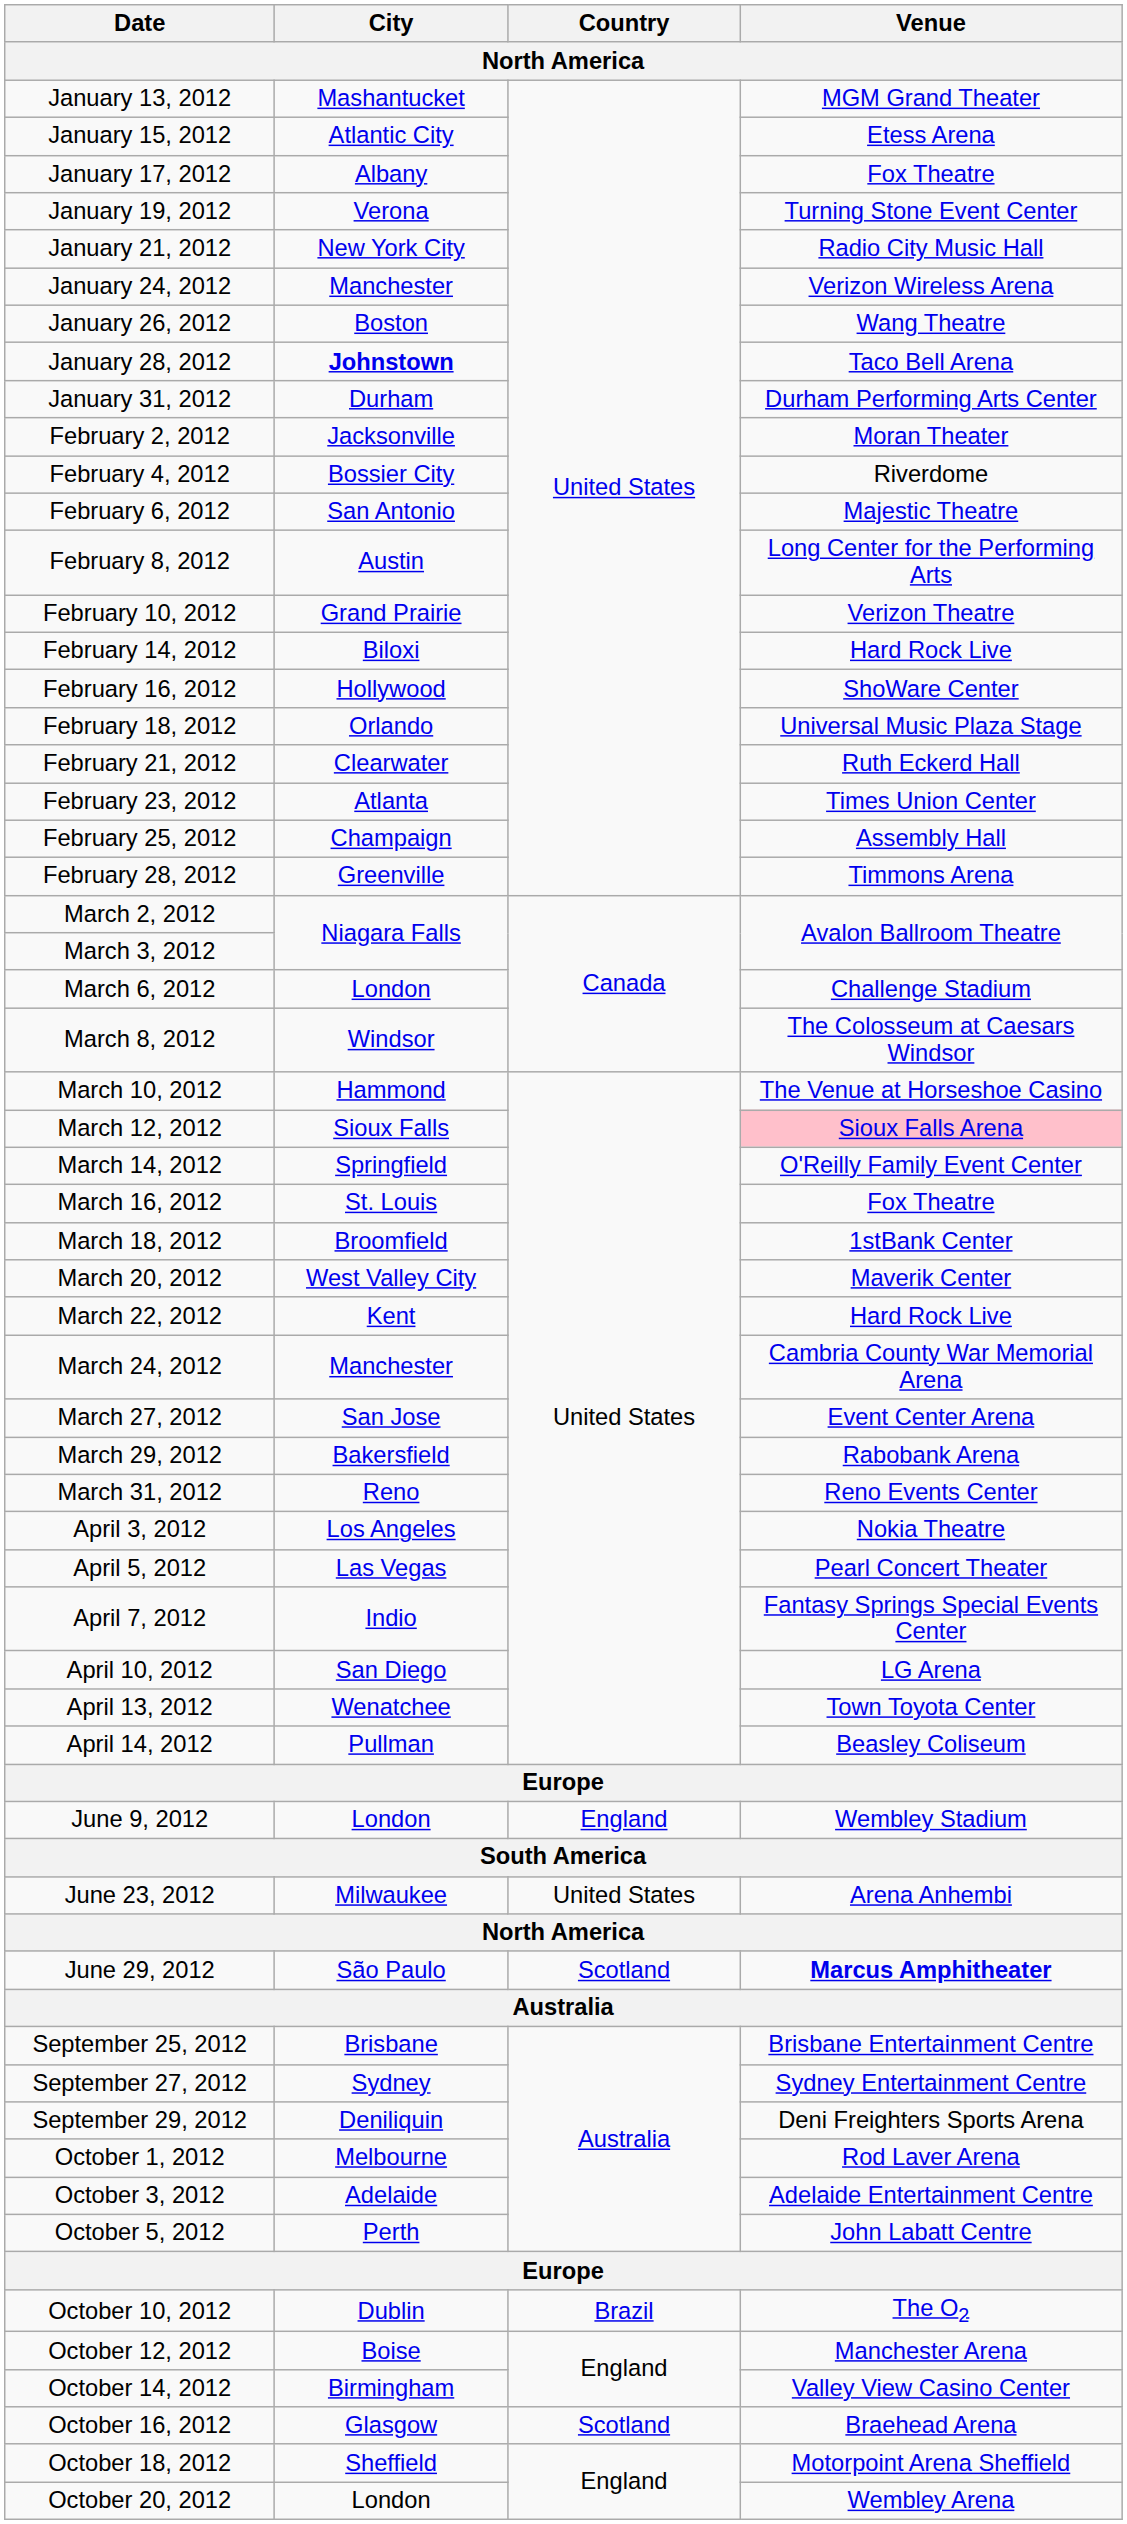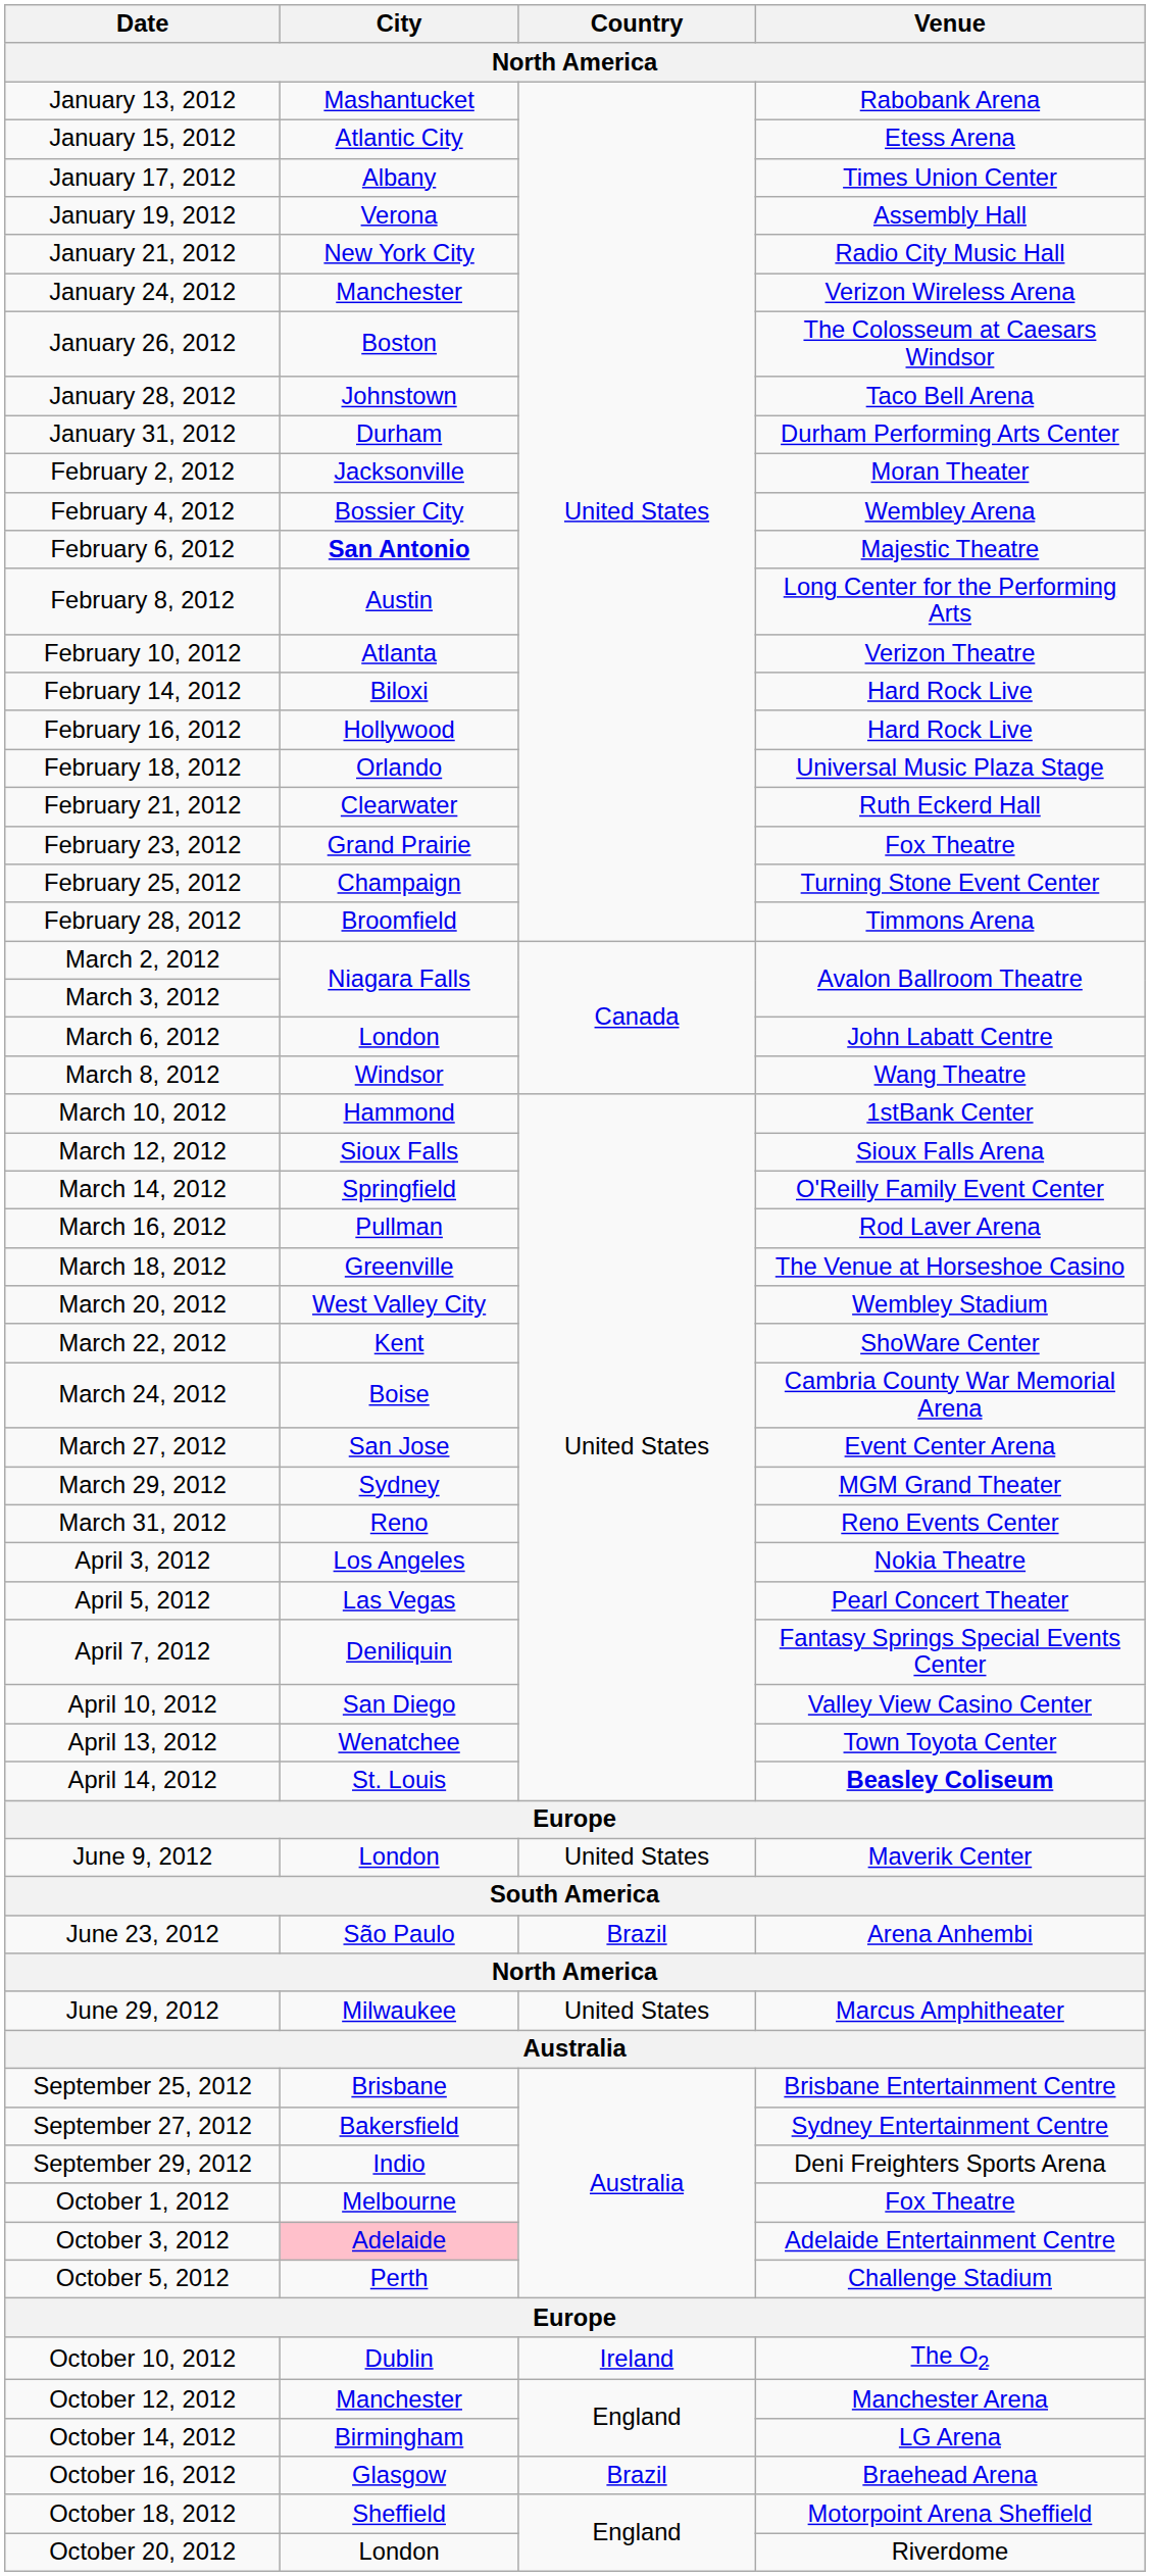 <table class="wikitable" style="text-align:center;">
 <tr>
 <th width="175">Date</th>
 <th width="150">City</th>
 <th width="150">Country</th>
 <th width="250">Venue</th>
 </tr>
 <tr>
 <th colspan="5">North America</th>
 </tr>
 <tr>
 <td>January 13, 2012</td>
 <td><a href='#'>Mashantucket</a></td>
 <td rowspan="21"><a href='#'>United States</a></td>
-<td><a href='#'>MGM Grand Theater</a></td>
+<td><a href='#'>Rabobank Arena</a></td>
 </tr>
 <tr>
 <td>January 15, 2012</td>
 <td><a href='#'>Atlantic City</a></td>
 <td><a href='#'>Etess Arena</a></td>
 </tr>
 <tr>
 <td>January 17, 2012</td>
 <td><a href='#'>Albany</a></td>
-<td><a href='#'>Fox Theatre</a></td>
+<td><a href='#'>Times Union Center</a></td>
 </tr>
 <tr>
 <td>January 19, 2012</td>
 <td><a href='#'>Verona</a></td>
-<td><a href='#'>Turning Stone Event Center</a></td>
+<td><a href='#'>Assembly Hall</a></td>
 </tr>
 <tr>
 <td>January 21, 2012</td>
 <td><a href='#'>New York City</a></td>
 <td><a href='#'>Radio City Music Hall</a></td>
 </tr>
 <tr>
 <td>January 24, 2012</td>
 <td><a href='#'>Manchester</a></td>
 <td><a href='#'>Verizon Wireless Arena</a></td>
 </tr>
 <tr>
 <td>January 26, 2012</td>
 <td><a href='#'>Boston</a></td>
-<td><a href='#'>Wang Theatre</a></td>
+<td><a href='#'>The Colosseum at Caesars Windsor</a></td>
 </tr>
 <tr>
 <td>January 28, 2012</td>
-<td><strong><a href='#'>Johnstown</a></strong></td>
+<td><a href='#'>Johnstown</a></td>
 <td><a href='#'>Taco Bell Arena</a></td>
 </tr>
 <tr>
 <td>January 31, 2012</td>
 <td><a href='#'>Durham</a></td>
 <td><a href='#'>Durham Performing Arts Center</a></td>
 </tr>
 <tr>
 <td>February 2, 2012</td>
 <td><a href='#'>Jacksonville</a></td>
 <td><a href='#'>Moran Theater</a></td>
 </tr>
 <tr>
 <td>February 4, 2012</td>
 <td><a href='#'>Bossier City</a></td>
-<td>Riverdome</td>
+<td><a href='#'>Wembley Arena</a></td>
 </tr>
 <tr>
 <td>February 6, 2012</td>
-<td><a href='#'>San Antonio</a></td>
+<td><strong><a href='#'>San Antonio</a></strong></td>
 <td><a href='#'>Majestic Theatre</a></td>
 </tr>
 <tr>
 <td>February 8, 2012</td>
 <td><a href='#'>Austin</a></td>
 <td><a href='#'>Long Center for the Performing Arts</a></td>
 </tr>
 <tr>
 <td>February 10, 2012</td>
-<td><a href='#'>Grand Prairie</a></td>
+<td><a href='#'>Atlanta</a></td>
 <td><a href='#'>Verizon Theatre</a></td>
 </tr>
 <tr>
 <td>February 14, 2012</td>
 <td><a href='#'>Biloxi</a></td>
 <td><a href='#'>Hard Rock Live</a></td>
 </tr>
 <tr>
 <td>February 16, 2012</td>
 <td><a href='#'>Hollywood</a></td>
-<td><a href='#'>ShoWare Center</a></td>
+<td><a href='#'>Hard Rock Live</a></td>
 </tr>
 <tr>
 <td>February 18, 2012</td>
 <td><a href='#'>Orlando</a></td>
 <td><a href='#'>Universal Music Plaza Stage</a></td>
 </tr>
 <tr>
 <td>February 21, 2012</td>
 <td><a href='#'>Clearwater</a></td>
 <td><a href='#'>Ruth Eckerd Hall</a></td>
 </tr>
 <tr>
 <td>February 23, 2012</td>
-<td><a href='#'>Atlanta</a></td>
-<td><a href='#'>Times Union Center</a></td>
+<td><a href='#'>Grand Prairie</a></td>
+<td><a href='#'>Fox Theatre</a></td>
 </tr>
 <tr>
 <td>February 25, 2012</td>
 <td><a href='#'>Champaign</a></td>
-<td><a href='#'>Assembly Hall</a></td>
+<td><a href='#'>Turning Stone Event Center</a></td>
 </tr>
 <tr>
 <td>February 28, 2012</td>
-<td><a href='#'>Greenville</a></td>
+<td><a href='#'>Broomfield</a></td>
 <td><a href='#'>Timmons Arena</a></td>
 </tr>
 <tr>
 <td>March 2, 2012</td>
 <td rowspan="2"><a href='#'>Niagara Falls</a></td>
 <td rowspan="4"><a href='#'>Canada</a></td>
 <td rowspan="2"><a href='#'>Avalon Ballroom Theatre</a></td>
 </tr>
 <tr>
 <td>March 3, 2012</td>
 </tr>
 <tr>
 <td>March 6, 2012</td>
 <td><a href='#'>London</a></td>
-<td><a href='#'>Challenge Stadium</a></td>
+<td><a href='#'>John Labatt Centre</a></td>
 </tr>
 <tr>
 <td>March 8, 2012</td>
 <td><a href='#'>Windsor</a></td>
-<td><a href='#'>The Colosseum at Caesars Windsor</a></td>
+<td><a href='#'>Wang Theatre</a></td>
 </tr>
 <tr>
 <td>March 10, 2012</td>
 <td><a href='#'>Hammond</a></td>
 <td rowspan="17">United States</td>
-<td><a href='#'>The Venue at Horseshoe Casino</a></td>
+<td><a href='#'>1stBank Center</a></td>
 </tr>
 <tr>
 <td>March 12, 2012</td>
 <td><a href='#'>Sioux Falls</a></td>
-<td style="background: pink;"><a href='#'>Sioux Falls Arena</a></td>
+<td><a href='#'>Sioux Falls Arena</a></td>
 </tr>
 <tr>
 <td>March 14, 2012</td>
 <td><a href='#'>Springfield</a></td>
 <td><a href='#'>O'Reilly Family Event Center</a></td>
 </tr>
 <tr>
 <td>March 16, 2012</td>
-<td><a href='#'>St. Louis</a></td>
-<td><a href='#'>Fox Theatre</a></td>
+<td><a href='#'>Pullman</a></td>
+<td><a href='#'>Rod Laver Arena</a></td>
 </tr>
 <tr>
 <td>March 18, 2012</td>
-<td><a href='#'>Broomfield</a></td>
-<td><a href='#'>1stBank Center</a></td>
+<td><a href='#'>Greenville</a></td>
+<td><a href='#'>The Venue at Horseshoe Casino</a></td>
 </tr>
 <tr>
 <td>March 20, 2012</td>
 <td><a href='#'>West Valley City</a></td>
-<td><a href='#'>Maverik Center</a></td>
+<td><a href='#'>Wembley Stadium</a></td>
 </tr>
 <tr>
 <td>March 22, 2012</td>
 <td><a href='#'>Kent</a></td>
-<td><a href='#'>Hard Rock Live</a></td>
+<td><a href='#'>ShoWare Center</a></td>
 </tr>
 <tr>
 <td>March 24, 2012</td>
-<td><a href='#'>Manchester</a></td>
+<td><a href='#'>Boise</a></td>
 <td><a href='#'>Cambria County War Memorial Arena</a></td>
 </tr>
 <tr>
 <td>March 27, 2012</td>
 <td><a href='#'>San Jose</a></td>
 <td><a href='#'>Event Center Arena</a></td>
 </tr>
 <tr>
 <td>March 29, 2012</td>
-<td><a href='#'>Bakersfield</a></td>
-<td><a href='#'>Rabobank Arena</a></td>
+<td><a href='#'>Sydney</a></td>
+<td><a href='#'>MGM Grand Theater</a></td>
 </tr>
 <tr>
 <td>March 31, 2012</td>
 <td><a href='#'>Reno</a></td>
 <td><a href='#'>Reno Events Center</a></td>
 </tr>
 <tr>
 <td>April 3, 2012</td>
 <td><a href='#'>Los Angeles</a></td>
 <td><a href='#'>Nokia Theatre</a></td>
 </tr>
 <tr>
 <td>April 5, 2012</td>
 <td><a href='#'>Las Vegas</a></td>
 <td><a href='#'>Pearl Concert Theater</a></td>
 </tr>
 <tr>
 <td>April 7, 2012</td>
-<td><a href='#'>Indio</a></td>
+<td><a href='#'>Deniliquin</a></td>
 <td><a href='#'>Fantasy Springs Special Events Center</a></td>
 </tr>
 <tr>
 <td>April 10, 2012</td>
 <td><a href='#'>San Diego</a></td>
-<td><a href='#'>LG Arena</a></td>
+<td><a href='#'>Valley View Casino Center</a></td>
 </tr>
 <tr>
 <td>April 13, 2012</td>
 <td><a href='#'>Wenatchee</a></td>
 <td><a href='#'>Town Toyota Center</a></td>
 </tr>
 <tr>
 <td>April 14, 2012</td>
-<td><a href='#'>Pullman</a></td>
-<td><a href='#'>Beasley Coliseum</a></td>
+<td><a href='#'>St. Louis</a></td>
+<td><strong><a href='#'>Beasley Coliseum</a></strong></td>
 </tr>
 <tr>
 <th colspan="5">Europe</th>
 </tr>
 <tr>
 <td>June 9, 2012</td>
 <td><a href='#'>London</a></td>
-<td><a href='#'>England</a></td>
-<td><a href='#'>Wembley Stadium</a></td>
+<td>United States</td>
+<td><a href='#'>Maverik Center</a></td>
 </tr>
 <tr>
 <th colspan="5">South America</th>
 </tr>
 <tr>
 <td>June 23, 2012</td>
-<td><a href='#'>Milwaukee</a></td>
-<td>United States</td>
+<td><a href='#'>São Paulo</a></td>
+<td><a href='#'>Brazil</a></td>
 <td><a href='#'>Arena Anhembi</a></td>
 </tr>
 <tr>
 <th colspan="5">North America</th>
 </tr>
 <tr>
 <td>June 29, 2012</td>
-<td><a href='#'>São Paulo</a></td>
-<td><a href='#'>Scotland</a></td>
-<td><strong><a href='#'>Marcus Amphitheater</a></strong></td>
+<td><a href='#'>Milwaukee</a></td>
+<td>United States</td>
+<td><a href='#'>Marcus Amphitheater</a></td>
 </tr>
 <tr>
 <th colspan="5">Australia</th>
 </tr>
 <tr>
 <td>September 25, 2012</td>
 <td><a href='#'>Brisbane</a></td>
 <td rowspan="6"><a href='#'>Australia</a></td>
 <td><a href='#'>Brisbane Entertainment Centre</a></td>
 </tr>
 <tr>
 <td>September 27, 2012</td>
-<td><a href='#'>Sydney</a></td>
+<td><a href='#'>Bakersfield</a></td>
 <td><a href='#'>Sydney Entertainment Centre</a></td>
 </tr>
 <tr>
 <td>September 29, 2012</td>
-<td><a href='#'>Deniliquin</a></td>
+<td><a href='#'>Indio</a></td>
 <td>Deni Freighters Sports Arena</td>
 </tr>
 <tr>
 <td>October 1, 2012</td>
 <td><a href='#'>Melbourne</a></td>
-<td><a href='#'>Rod Laver Arena</a></td>
+<td><a href='#'>Fox Theatre</a></td>
 </tr>
 <tr>
 <td>October 3, 2012</td>
-<td><a href='#'>Adelaide</a></td>
+<td style="background: pink;"><a href='#'>Adelaide</a></td>
 <td><a href='#'>Adelaide Entertainment Centre</a></td>
 </tr>
 <tr>
 <td>October 5, 2012</td>
 <td><a href='#'>Perth</a></td>
-<td><a href='#'>John Labatt Centre</a></td>
+<td><a href='#'>Challenge Stadium</a></td>
 </tr>
 <tr>
 <th colspan="5">Europe</th>
 </tr>
 <tr>
 <td>October 10, 2012</td>
 <td><a href='#'>Dublin</a></td>
-<td><a href='#'>Brazil</a></td>
+<td><a href='#'>Ireland</a></td>
 <td><a href='#'>The O<sub>2</sub></a></td>
 </tr>
 <tr>
 <td>October 12, 2012</td>
-<td><a href='#'>Boise</a></td>
+<td><a href='#'>Manchester</a></td>
 <td rowspan="2">England</td>
 <td><a href='#'>Manchester Arena</a></td>
 </tr>
 <tr>
 <td>October 14, 2012</td>
 <td><a href='#'>Birmingham</a></td>
-<td><a href='#'>Valley View Casino Center</a></td>
+<td><a href='#'>LG Arena</a></td>
 </tr>
 <tr>
 <td>October 16, 2012</td>
 <td><a href='#'>Glasgow</a></td>
-<td><a href='#'>Scotland</a></td>
+<td><a href='#'>Brazil</a></td>
 <td><a href='#'>Braehead Arena</a></td>
 </tr>
 <tr>
 <td>October 18, 2012</td>
 <td><a href='#'>Sheffield</a></td>
 <td rowspan="2">England</td>
 <td><a href='#'>Motorpoint Arena Sheffield</a></td>
 </tr>
 <tr>
 <td>October 20, 2012</td>
 <td>London</td>
-<td><a href='#'>Wembley Arena</a></td>
+<td>Riverdome</td>
 </tr>
 </table>
